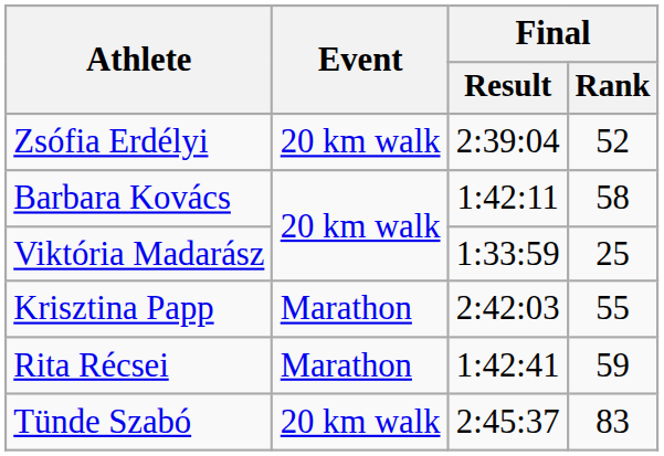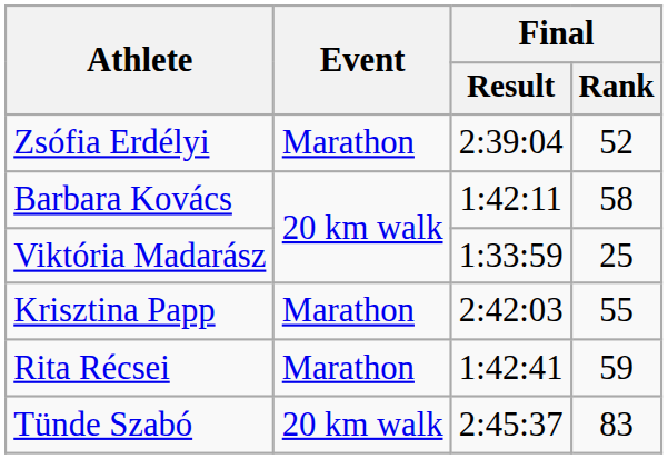 <table class="wikitable" style="font-size:90%">
 <tr>
 <th rowspan="2">Athlete</th>
 <th rowspan="2">Event</th>
 <th colspan="2">Final</th>
 </tr>
 <tr style="font-size:95%">
 <th>Result</th>
 <th>Rank</th>
 </tr>
 <tr align=center>
 <td align=left><a href='#'>Zsófia Erdélyi</a></td>
-<td align=left><a href='#'>20 km walk</a></td>
+<td align=left><a href='#'>Marathon</a></td>
 <td>2:39:04</td>
 <td>52</td>
 </tr>
 <tr align=center>
 <td align=left><a href='#'>Barbara Kovács</a></td>
 <td align=left rowspan=2><a href='#'>20 km walk</a></td>
 <td>1:42:11</td>
 <td>58</td>
 </tr>
 <tr align=center>
 <td align=left><a href='#'>Viktória Madarász</a></td>
 <td>1:33:59</td>
 <td>25</td>
 </tr>
 <tr align=center>
 <td align=left><a href='#'>Krisztina Papp</a></td>
 <td align=left><a href='#'>Marathon</a></td>
 <td>2:42:03</td>
 <td>55</td>
 </tr>
 <tr align=center>
 <td align=left><a href='#'>Rita Récsei</a></td>
 <td align=left><a href='#'>Marathon</a></td>
 <td>1:42:41</td>
 <td>59</td>
 </tr>
 <tr align=center>
 <td align=left><a href='#'>Tünde Szabó</a></td>
 <td align=left><a href='#'>20 km walk</a></td>
 <td>2:45:37</td>
 <td>83</td>
 </tr>
 </table>
